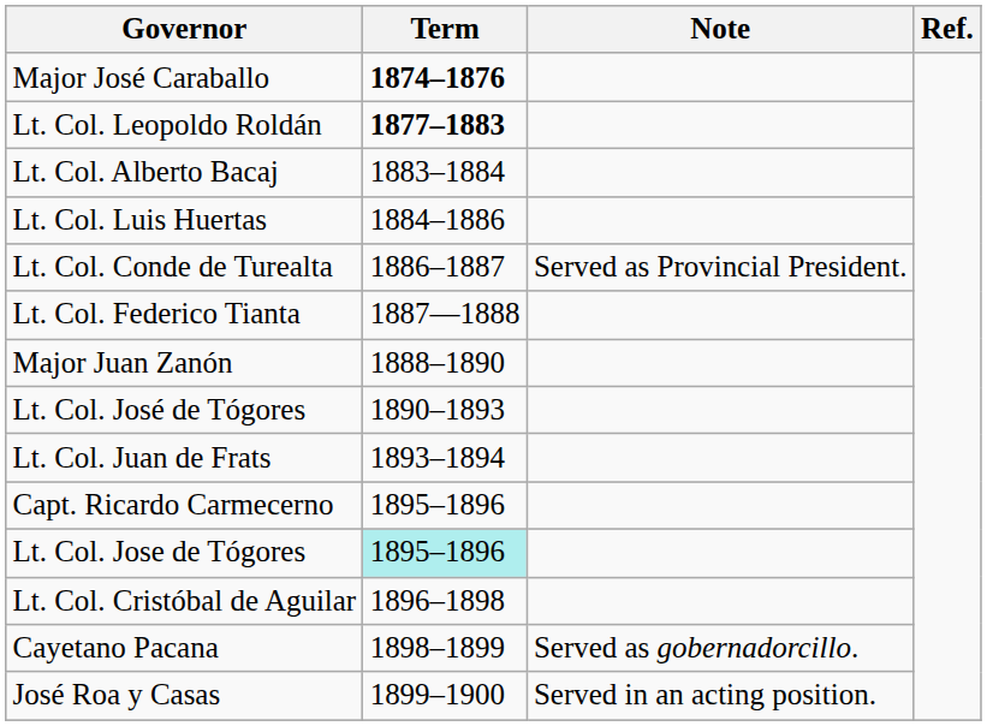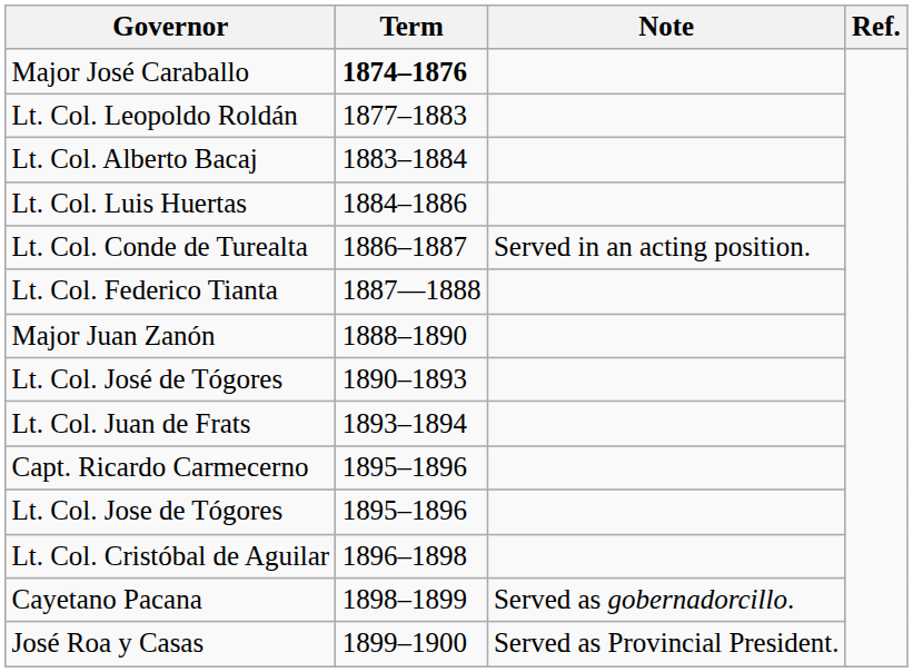 <table class= "wikitable"  border = "1">
 <tr>
 <th>Governor</th>
 <th>Term</th>
 <th>Note</th>
 <th>Ref.</th>
 </tr>
 <tr>
 <td>Major José Caraballo</td>
 <td><strong>1874–1876</strong></td>
 <td></td>
 <td rowspan="14"></td>
 </tr>
 <tr>
 <td>Lt. Col. Leopoldo Roldán</td>
-<td><strong>1877–1883</strong></td>
+<td>1877–1883</td>
 <td></td>
 </tr>
 <tr>
 <td>Lt. Col. Alberto Bacaj</td>
 <td>1883–1884</td>
 <td></td>
 </tr>
 <tr>
 <td>Lt. Col. Luis Huertas</td>
 <td>1884–1886</td>
 <td></td>
 </tr>
 <tr>
 <td>Lt. Col. Conde de Turealta</td>
 <td>1886–1887</td>
-<td>Served as Provincial President.</td>
+<td>Served in an acting position.</td>
 </tr>
 <tr>
 <td>Lt. Col. Federico Tianta</td>
 <td>1887—1888</td>
 <td></td>
 </tr>
 <tr>
 <td>Major Juan Zanón</td>
 <td>1888–1890</td>
 <td></td>
 </tr>
 <tr>
 <td>Lt. Col. José de Tógores</td>
 <td>1890–1893</td>
 <td></td>
 </tr>
 <tr>
 <td>Lt. Col. Juan de Frats</td>
 <td>1893–1894</td>
 <td></td>
 </tr>
 <tr>
 <td>Capt. Ricardo Carmecerno</td>
 <td>1895–1896</td>
 <td></td>
 </tr>
 <tr>
 <td>Lt. Col. Jose de Tógores</td>
-<td style="background: paleturquoise;">1895–1896</td>
+<td>1895–1896</td>
 <td></td>
 </tr>
 <tr>
 <td>Lt. Col. Cristóbal de Aguilar</td>
 <td>1896–1898</td>
 <td></td>
 </tr>
 <tr>
 <td>Cayetano Pacana</td>
 <td>1898–1899</td>
 <td>Served as <em>gobernadorcillo</em>.</td>
 </tr>
 <tr>
 <td>José Roa y Casas</td>
 <td>1899–1900</td>
-<td>Served in an acting position.</td>
+<td>Served as Provincial President.</td>
 </tr>
 </table>
